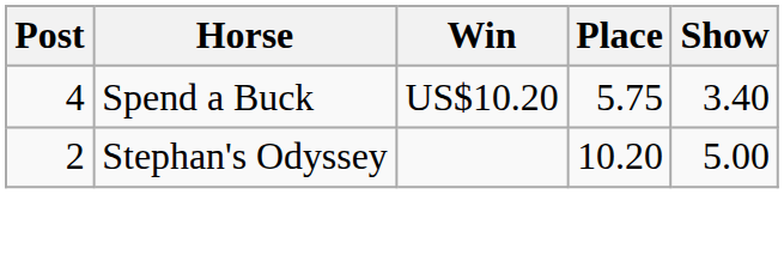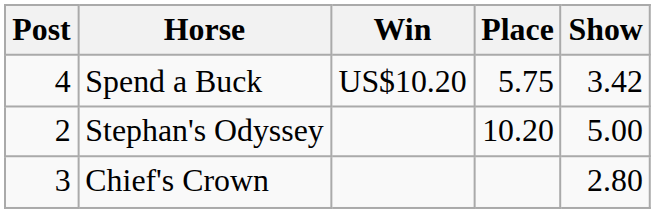 <table class="wikitable" border="1">
 <tr>
 <th>Post</th>
 <th>Horse</th>
 <th>Win</th>
 <th>Place</th>
 <th>Show</th>
 </tr>
 <tr>
 <td align="right">4</td>
 <td>Spend a Buck</td>
 <td align="right">US$10.20</td>
 <td align="right">5.75</td>
-<td align="right">3.40</td>
+<td align="right">3.42</td>
 </tr>
 <tr>
 <td align="right">2</td>
 <td>Stephan's Odyssey</td>
 <td></td>
 <td align="right">10.20</td>
 <td align="right">5.00</td>
 </tr>
+<tr>
+<td align="right">3</td>
+<td>Chief's Crown</td>
+<td></td>
+<td></td>
+<td align="right">2.80</td>
+</tr>
 </table>
